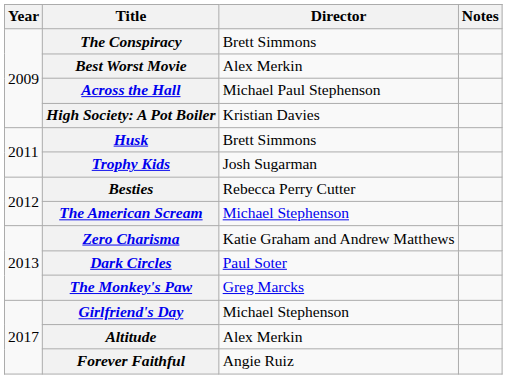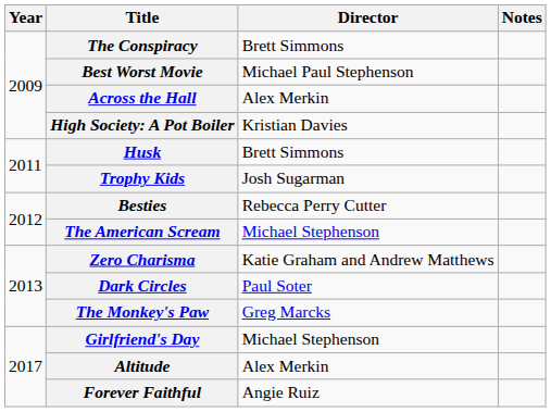 <table class="wikitable">
 <tr>
 <th>Year</th>
 <th>Title</th>
 <th>Director</th>
 <th>Notes</th>
 </tr>
 <tr>
 <td rowspan="4">2009</td>
 <th><em>The Conspiracy</em></th>
 <td>Brett Simmons</td>
 <td></td>
 </tr>
 <tr>
 <th><em>Best Worst Movie</em></th>
-<td>Alex Merkin</td>
+<td>Michael Paul Stephenson</td>
 <td></td>
 </tr>
 <tr>
 <th><em><a href='#'>Across the Hall</a></em></th>
-<td>Michael Paul Stephenson</td>
+<td>Alex Merkin</td>
 <td></td>
 </tr>
 <tr>
 <th><em>High Society: A Pot Boiler</em></th>
 <td>Kristian Davies</td>
 <td></td>
 </tr>
 <tr>
 <td rowspan="2">2011</td>
 <th><em><a href='#'>Husk</a></em></th>
 <td>Brett Simmons</td>
 <td></td>
 </tr>
 <tr>
 <th><em><a href='#'>Trophy Kids</a></em></th>
 <td>Josh Sugarman</td>
 <td></td>
 </tr>
 <tr>
 <td rowspan="2">2012</td>
 <th><em>Besties</em></th>
 <td>Rebecca Perry Cutter</td>
 <td></td>
 </tr>
 <tr>
 <th><em><a href='#'>The American Scream</a></em></th>
 <td><a href='#'>Michael Stephenson</a></td>
 <td></td>
 </tr>
 <tr>
 <td rowspan="3">2013</td>
 <th><em><a href='#'>Zero Charisma</a></em></th>
 <td>Katie Graham and Andrew Matthews</td>
 <td></td>
 </tr>
 <tr>
 <th><em><a href='#'>Dark Circles</a></em></th>
 <td><a href='#'>Paul Soter</a></td>
 <td></td>
 </tr>
 <tr>
 <th><em><a href='#'>The Monkey's Paw</a></em></th>
 <td><a href='#'>Greg Marcks</a></td>
 <td></td>
 </tr>
 <tr>
 <td rowspan="3">2017</td>
 <th><em><a href='#'>Girlfriend's Day</a></em></th>
 <td>Michael Stephenson</td>
 <td></td>
 </tr>
 <tr>
 <th><em>Altitude</em></th>
 <td>Alex Merkin</td>
 <td></td>
 </tr>
 <tr>
 <th><em>Forever Faithful</em></th>
 <td>Angie Ruiz</td>
 <td></td>
 </tr>
 </table>
